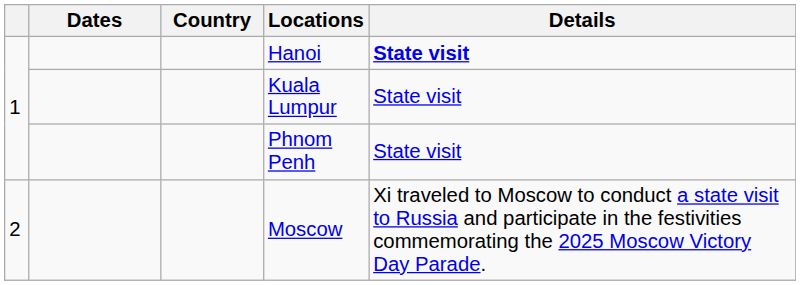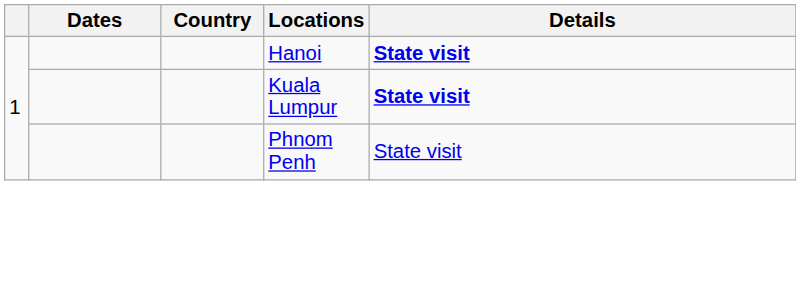 <table class="wikitable sortable" style="margin:1em auto 1em auto;">
 <tr>
 <th style="width: 3%;"></th>
 <th style="width: 17%;">Dates</th>
 <th style="width: 13%;">Country</th>
 <th style="width: 12%;">Locations</th>
 <th style="width: 55%;">Details</th>
 </tr>
 <tr>
 <td rowspan="3">1</td>
 <td></td>
 <td></td>
 <td><a href='#'>Hanoi</a></td>
 <td><strong><a href='#'>State visit</a></strong></td>
 </tr>
 <tr>
 <td></td>
 <td></td>
 <td><a href='#'>Kuala Lumpur</a></td>
-<td><a href='#'>State visit</a></td>
+<td><strong><a href='#'>State visit</a></strong></td>
 </tr>
 <tr>
 <td></td>
 <td></td>
 <td><a href='#'>Phnom Penh</a></td>
 <td><a href='#'>State visit</a></td>
 </tr>
-<tr>
-<td>2</td>
-<td></td>
-<td></td>
-<td><a href='#'>Moscow</a></td>
-<td>Xi traveled to Moscow to conduct <a href='#'>a state visit to Russia</a> and participate in the festivities commemorating the <a href='#'>2025 Moscow Victory Day Parade</a>.</td>
-</tr>
 </table>
